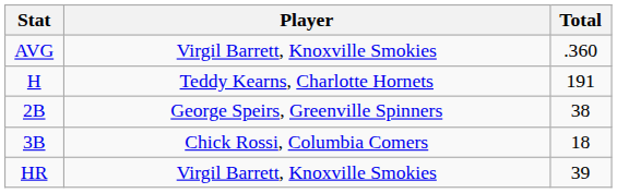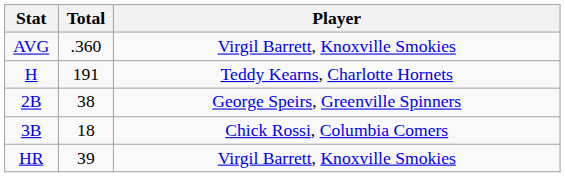 <table class="wikitable" width="40%" style="text-align:center;">
 <tr>
 <th width="5%">Stat</th>
+<th width="5%">Total</th>
 <th width="60%">Player</th>
-<th width="5%">Total</th>
 </tr>
 <tr>
 <td><a href='#'>AVG</a></td>
+<td>.360</td>
 <td><a href='#'>Virgil Barrett</a>, <a href='#'>Knoxville Smokies</a></td>
-<td>.360</td>
 </tr>
 <tr>
 <td><a href='#'>H</a></td>
+<td>191</td>
 <td><a href='#'>Teddy Kearns</a>, <a href='#'>Charlotte Hornets</a></td>
-<td>191</td>
 </tr>
 <tr>
 <td><a href='#'>2B</a></td>
+<td>38</td>
 <td><a href='#'>George Speirs</a>, <a href='#'>Greenville Spinners</a></td>
-<td>38</td>
 </tr>
 <tr>
 <td><a href='#'>3B</a></td>
+<td>18</td>
 <td><a href='#'>Chick Rossi</a>, <a href='#'>Columbia Comers</a></td>
-<td>18</td>
 </tr>
 <tr>
 <td><a href='#'>HR</a></td>
+<td>39</td>
 <td><a href='#'>Virgil Barrett</a>, <a href='#'>Knoxville Smokies</a></td>
-<td>39</td>
 </tr>
 </table>
